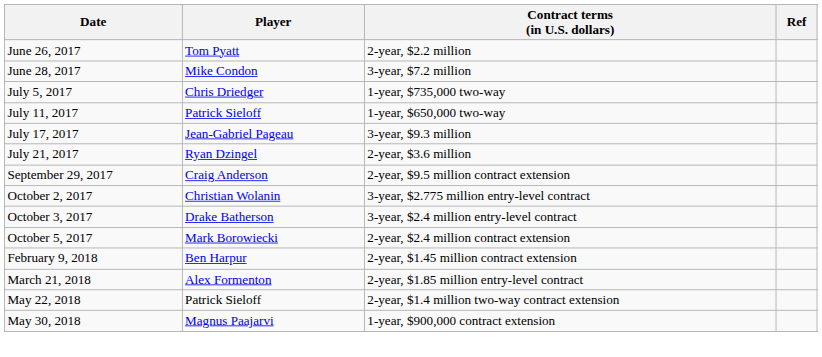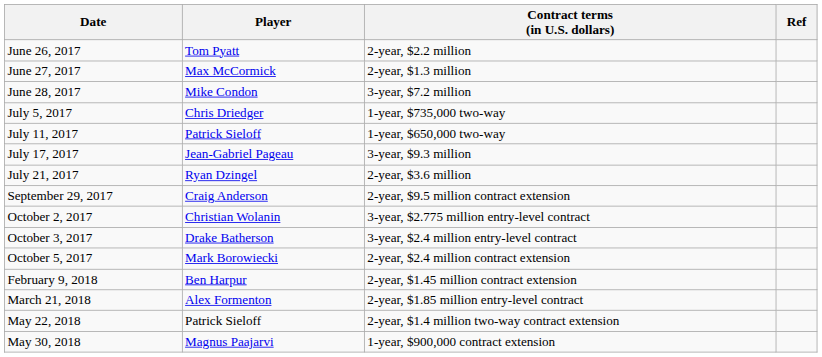 <table class="wikitable" style="width:50%;">
 <tr style="background:#ddd; text-align:center;">
 <th>Date</th>
 <th>Player</th>
 <th>Contract terms<br>(in U.S. dollars)</th>
 <th>Ref</th>
 </tr>
 <tr>
 <td>June 26, 2017</td>
 <td><a href='#'>Tom Pyatt</a></td>
 <td>2-year, $2.2 million</td>
+<td></td>
+</tr>
+<tr>
+<td>June 27, 2017</td>
+<td><a href='#'>Max McCormick</a></td>
+<td>2-year, $1.3 million</td>
 <td></td>
 </tr>
 <tr>
 <td>June 28, 2017</td>
 <td><a href='#'>Mike Condon</a></td>
 <td>3-year,  $7.2 million</td>
 <td></td>
 </tr>
 <tr>
 <td>July 5, 2017</td>
 <td><a href='#'>Chris Driedger</a></td>
 <td>1-year,  $735,000 two-way</td>
 <td></td>
 </tr>
 <tr>
 <td>July 11, 2017</td>
 <td><a href='#'>Patrick Sieloff</a></td>
 <td>1-year,  $650,000 two-way</td>
 <td></td>
 </tr>
 <tr>
 <td>July 17, 2017</td>
 <td><a href='#'>Jean-Gabriel Pageau</a></td>
 <td>3-year,  $9.3 million</td>
 <td></td>
 </tr>
 <tr>
 <td>July 21, 2017</td>
 <td><a href='#'>Ryan Dzingel</a></td>
 <td>2-year,  $3.6 million</td>
 <td></td>
 </tr>
 <tr>
 <td>September 29, 2017</td>
 <td><a href='#'>Craig Anderson</a></td>
 <td>2-year, $9.5 million contract extension</td>
 <td></td>
 </tr>
 <tr>
 <td>October 2, 2017</td>
 <td><a href='#'>Christian Wolanin</a></td>
 <td>3-year, $2.775 million entry-level contract</td>
 <td></td>
 </tr>
 <tr>
 <td>October 3, 2017</td>
 <td><a href='#'>Drake Batherson</a></td>
 <td>3-year, $2.4 million entry-level contract</td>
 <td></td>
 </tr>
 <tr>
 <td>October 5, 2017</td>
 <td><a href='#'>Mark Borowiecki</a></td>
 <td>2-year, $2.4 million contract extension</td>
 <td></td>
 </tr>
 <tr>
 <td>February 9, 2018</td>
 <td><a href='#'>Ben Harpur</a></td>
 <td>2-year, $1.45 million contract extension</td>
 <td></td>
 </tr>
 <tr>
 <td>March 21, 2018</td>
 <td><a href='#'>Alex Formenton</a></td>
 <td>2-year, $1.85 million entry-level contract</td>
 <td></td>
 </tr>
 <tr>
 <td>May 22, 2018</td>
 <td>Patrick Sieloff</td>
 <td>2-year, $1.4 million two-way contract extension</td>
 <td></td>
 </tr>
 <tr>
 <td>May 30, 2018</td>
 <td><a href='#'>Magnus Paajarvi</a></td>
 <td>1-year, $900,000 contract extension</td>
 <td></td>
 </tr>
 </table>
